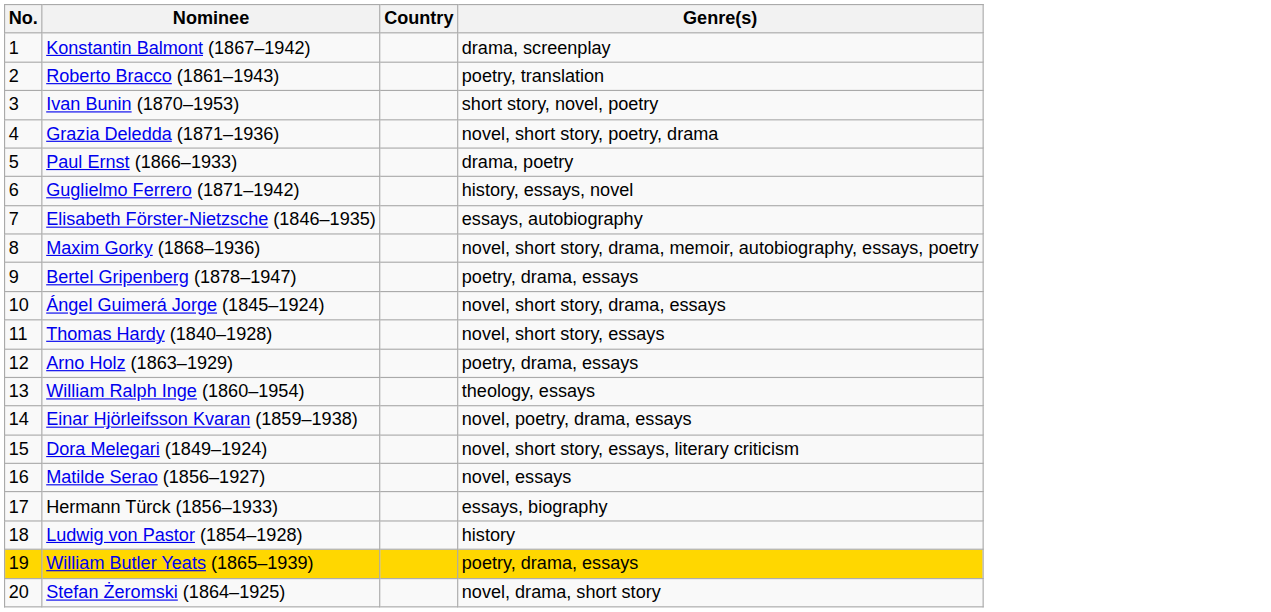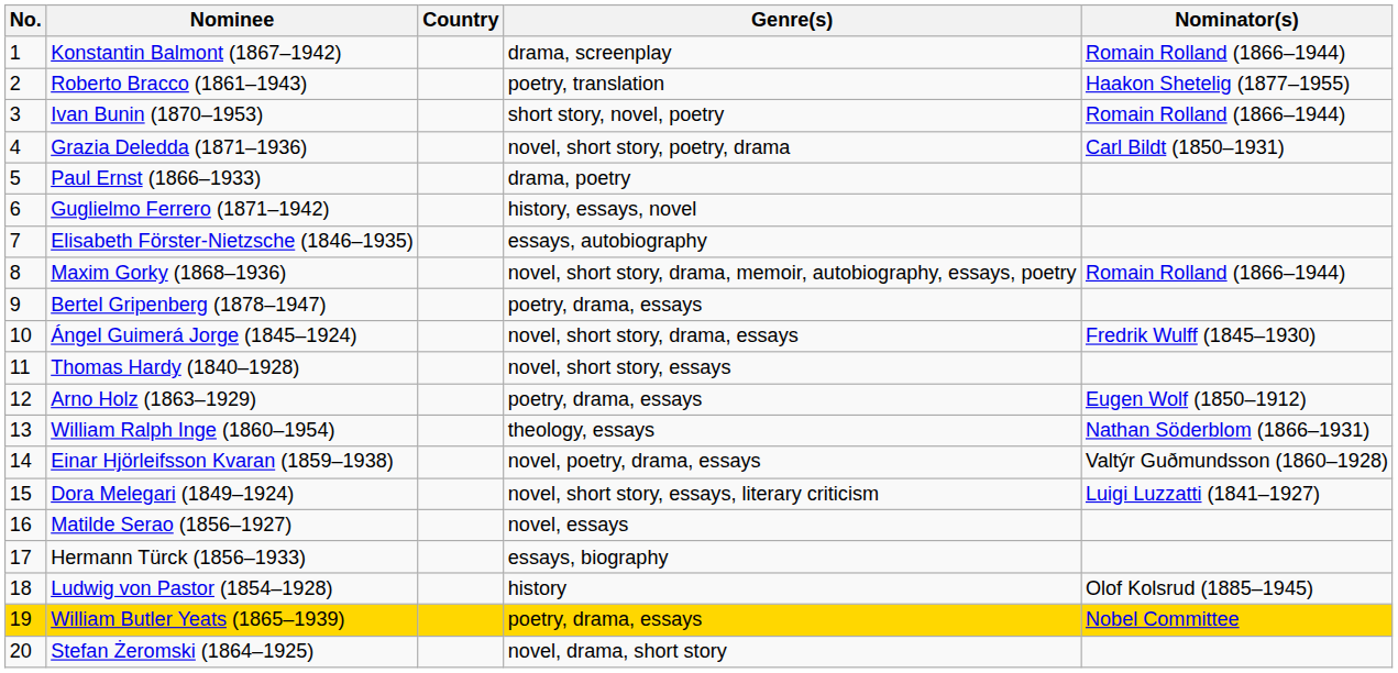 <table class="sortable wikitable mw-collapsible">
 <tr>
 <th scope=col>No.</th>
 <th scope=col>Nominee</th>
 <th scope=col>Country</th>
 <th scope=col>Genre(s)</th>
+<th scope=col>Nominator(s)</th>
 </tr>
 <tr>
 <td>1</td>
 <td><a href='#'>Konstantin Balmont</a> (1867–1942)</td>
 <td></td>
 <td>drama, screenplay</td>
+<td> <a href='#'>Romain Rolland</a> (1866–1944)</td>
 </tr>
 <tr>
 <td>2</td>
 <td><a href='#'>Roberto Bracco</a> (1861–1943)</td>
 <td></td>
 <td>poetry, translation</td>
+<td><a href='#'>Haakon Shetelig</a> (1877–1955)</td>
 </tr>
 <tr>
 <td>3</td>
 <td><a href='#'>Ivan Bunin</a> (1870–1953)</td>
 <td></td>
 <td>short story, novel, poetry</td>
+<td> <a href='#'>Romain Rolland</a> (1866–1944)</td>
 </tr>
 <tr>
 <td>4</td>
 <td><a href='#'>Grazia Deledda</a> (1871–1936)</td>
 <td></td>
 <td>novel, short story, poetry, drama</td>
+<td><a href='#'>Carl Bildt</a> (1850–1931)</td>
 </tr>
 <tr>
 <td>5</td>
 <td><a href='#'>Paul Ernst</a> (1866–1933)</td>
 <td></td>
 <td>drama, poetry</td>
+<td></td>
 </tr>
 <tr>
 <td>6</td>
 <td><a href='#'>Guglielmo Ferrero</a> (1871–1942)</td>
 <td></td>
 <td>history, essays, novel</td>
+<td></td>
 </tr>
 <tr>
 <td>7</td>
 <td><a href='#'>Elisabeth Förster-Nietzsche</a> (1846–1935)</td>
 <td></td>
 <td>essays, autobiography</td>
+<td></td>
 </tr>
 <tr>
 <td>8</td>
 <td><a href='#'>Maxim Gorky</a> (1868–1936)</td>
 <td></td>
 <td>novel, short story, drama, memoir, autobiography, essays, poetry</td>
+<td> <a href='#'>Romain Rolland</a> (1866–1944)</td>
 </tr>
 <tr>
 <td>9</td>
 <td><a href='#'>Bertel Gripenberg</a> (1878–1947)</td>
 <td></td>
 <td>poetry, drama, essays</td>
+<td></td>
 </tr>
 <tr>
 <td>10</td>
 <td><a href='#'>Ángel Guimerá Jorge</a> (1845–1924)</td>
 <td></td>
 <td>novel, short story, drama, essays</td>
+<td><a href='#'>Fredrik Wulff</a> (1845–1930)</td>
 </tr>
 <tr>
 <td>11</td>
 <td><a href='#'>Thomas Hardy</a> (1840–1928)</td>
 <td></td>
 <td>novel, short story, essays</td>
+<td></td>
 </tr>
 <tr>
 <td>12</td>
 <td><a href='#'>Arno Holz</a> (1863–1929)</td>
 <td></td>
 <td>poetry, drama, essays</td>
+<td><a href='#'>Eugen Wolf</a> (1850–1912)</td>
 </tr>
 <tr>
 <td>13</td>
 <td><a href='#'>William Ralph Inge</a> (1860–1954)</td>
 <td></td>
 <td>theology, essays</td>
+<td><a href='#'>Nathan Söderblom</a> (1866–1931)</td>
 </tr>
 <tr>
 <td>14</td>
 <td><a href='#'>Einar Hjörleifsson Kvaran</a> (1859–1938)</td>
 <td></td>
 <td>novel, poetry, drama, essays</td>
+<td>Valtýr Guðmundsson (1860–1928)</td>
 </tr>
 <tr>
 <td>15</td>
 <td><a href='#'>Dora Melegari</a> (1849–1924)</td>
 <td><br></td>
 <td>novel, short story, essays, literary criticism</td>
+<td><a href='#'>Luigi Luzzatti</a> (1841–1927)</td>
 </tr>
 <tr>
 <td>16</td>
 <td><a href='#'>Matilde Serao</a> (1856–1927)</td>
 <td></td>
 <td>novel, essays</td>
+<td></td>
 </tr>
 <tr>
 <td>17</td>
 <td>Hermann Türck (1856–1933)</td>
 <td></td>
 <td>essays, biography</td>
+<td></td>
 </tr>
 <tr>
 <td>18</td>
 <td><a href='#'>Ludwig von Pastor</a> (1854–1928)</td>
 <td></td>
 <td>history</td>
+<td>Olof Kolsrud (1885–1945)</td>
 </tr>
 <tr>
 <td style="background:gold;white-space:nowrap">19</td>
 <td style="background:gold;white-space:nowrap"><a href='#'>William Butler Yeats</a> (1865–1939)</td>
 <td style="background:gold;white-space:nowrap"></td>
 <td style="background:gold;white-space:nowrap">poetry, drama, essays</td>
+<td style="background:gold;white-space:nowrap"><a href='#'>Nobel Committee</a></td>
 </tr>
 <tr>
 <td>20</td>
 <td><a href='#'>Stefan Żeromski</a> (1864–1925)</td>
 <td></td>
 <td>novel, drama, short story</td>
+<td></td>
 </tr>
 </table>
